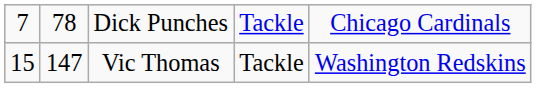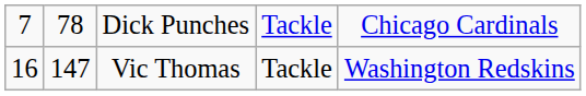 <table class="wikitable" style="text-align:center">
 <tr>
 <td>7</td>
 <td>78</td>
 <td>Dick Punches</td>
 <td><a href='#'>Tackle</a></td>
 <td><a href='#'>Chicago Cardinals</a></td>
 </tr>
 <tr>
-<td>15</td>
+<td>16</td>
 <td>147</td>
 <td>Vic Thomas</td>
 <td>Tackle</td>
 <td><a href='#'>Washington Redskins</a></td>
 </tr>
 </table>
